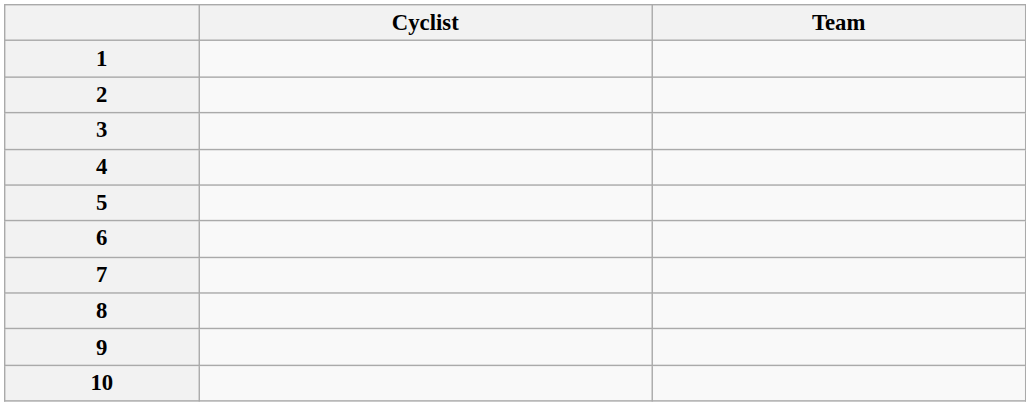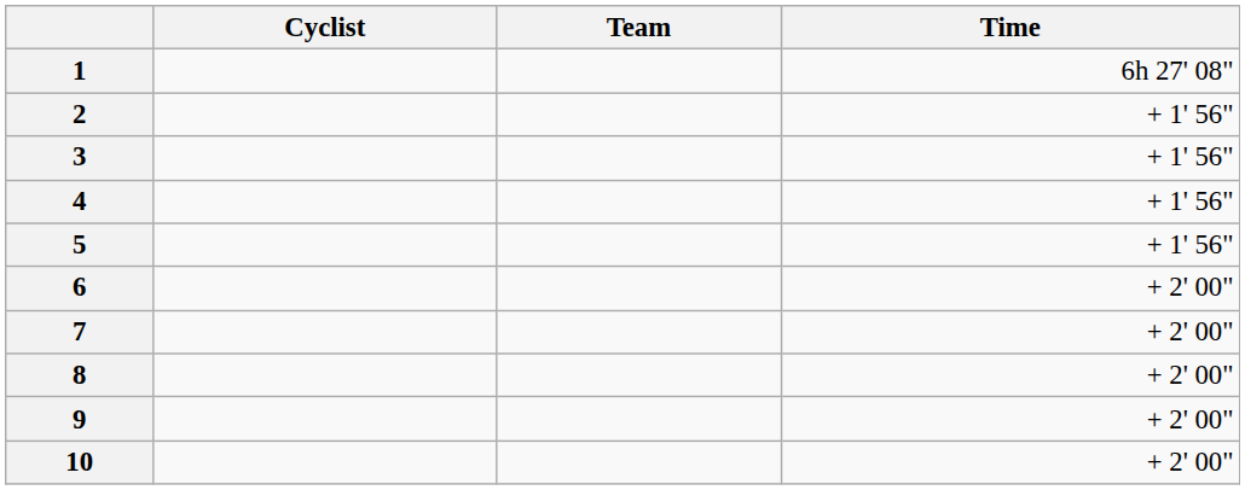 <table class="wikitable" style="width:45em;margin-bottom:0;">
 <tr>
 <th></th>
 <th>Cyclist</th>
 <th>Team</th>
+<th>Time</th>
 </tr>
 <tr>
 <th style="text-align:center">1</th>
 <td></td>
 <td></td>
+<td align=right>6h 27' 08"</td>
 </tr>
 <tr>
 <th style="text-align:center">2</th>
 <td></td>
 <td></td>
+<td align=right>+ 1' 56"</td>
 </tr>
 <tr>
 <th style="text-align:center">3</th>
 <td></td>
 <td></td>
+<td align=right>+ 1' 56"</td>
 </tr>
 <tr>
 <th style="text-align:center">4</th>
 <td></td>
 <td></td>
+<td align=right>+ 1' 56"</td>
 </tr>
 <tr>
 <th style="text-align:center">5</th>
 <td></td>
 <td></td>
+<td align=right>+ 1' 56"</td>
 </tr>
 <tr>
 <th style="text-align:center">6</th>
 <td></td>
 <td></td>
+<td align=right>+ 2' 00"</td>
 </tr>
 <tr>
 <th style="text-align:center">7</th>
 <td></td>
 <td></td>
+<td align=right>+ 2' 00"</td>
 </tr>
 <tr>
 <th style="text-align:center">8</th>
 <td></td>
 <td></td>
+<td align=right>+ 2' 00"</td>
 </tr>
 <tr>
 <th style="text-align:center">9</th>
 <td></td>
 <td></td>
+<td align=right>+ 2' 00"</td>
 </tr>
 <tr>
 <th style="text-align:center">10</th>
 <td></td>
 <td></td>
+<td align=right>+ 2' 00"</td>
 </tr>
 </table>
